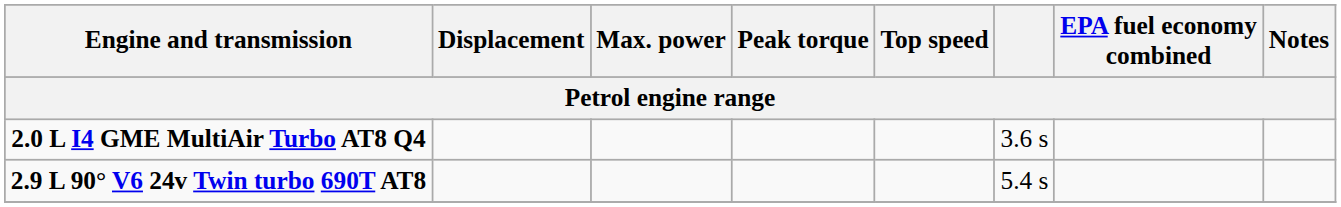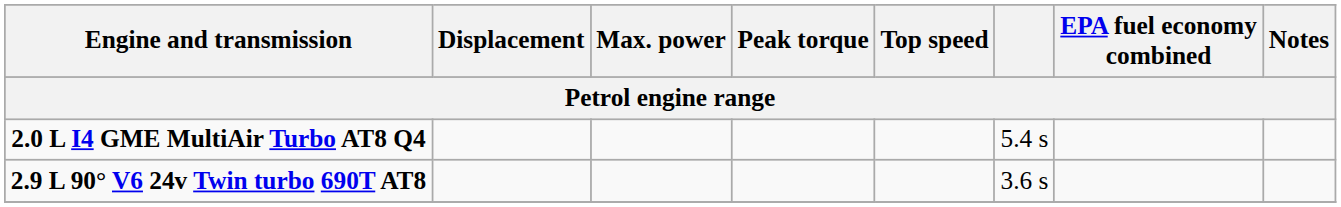 <table class="wikitable" style="text-align:center; font-size:90%;">
 <tr>
 <th>Engine and transmission</th>
 <th>Displacement</th>
 <th>Max. power</th>
 <th>Peak torque</th>
 <th>Top speed</th>
 <th style="line-height:1.2em; font-size:90%"></th>
 <th><a href='#'>EPA</a> fuel economy<br>combined</th>
 <th>Notes</th>
 </tr>
 <tr>
 <th colspan="10">Petrol engine range</th>
 </tr>
 <tr>
 <td><strong>2.0 L <a href='#'>I4</a> GME MultiAir <a href='#'>Turbo</a> AT8 Q4 </strong></td>
 <td></td>
 <td></td>
 <td></td>
 <td></td>
-<td>3.6 s</td>
+<td>5.4 s</td>
 <td></td>
 <td></td>
 </tr>
 <tr>
 <td><strong>2.9 L 90° <a href='#'>V6</a> 24v <a href='#'>Twin turbo</a> <a href='#'>690T</a> AT8</strong></td>
 <td></td>
 <td></td>
 <td></td>
 <td></td>
-<td>5.4 s</td>
+<td>3.6 s</td>
 <td></td>
 <td></td>
 </tr>
 <tr>
 </tr>
 </table>
